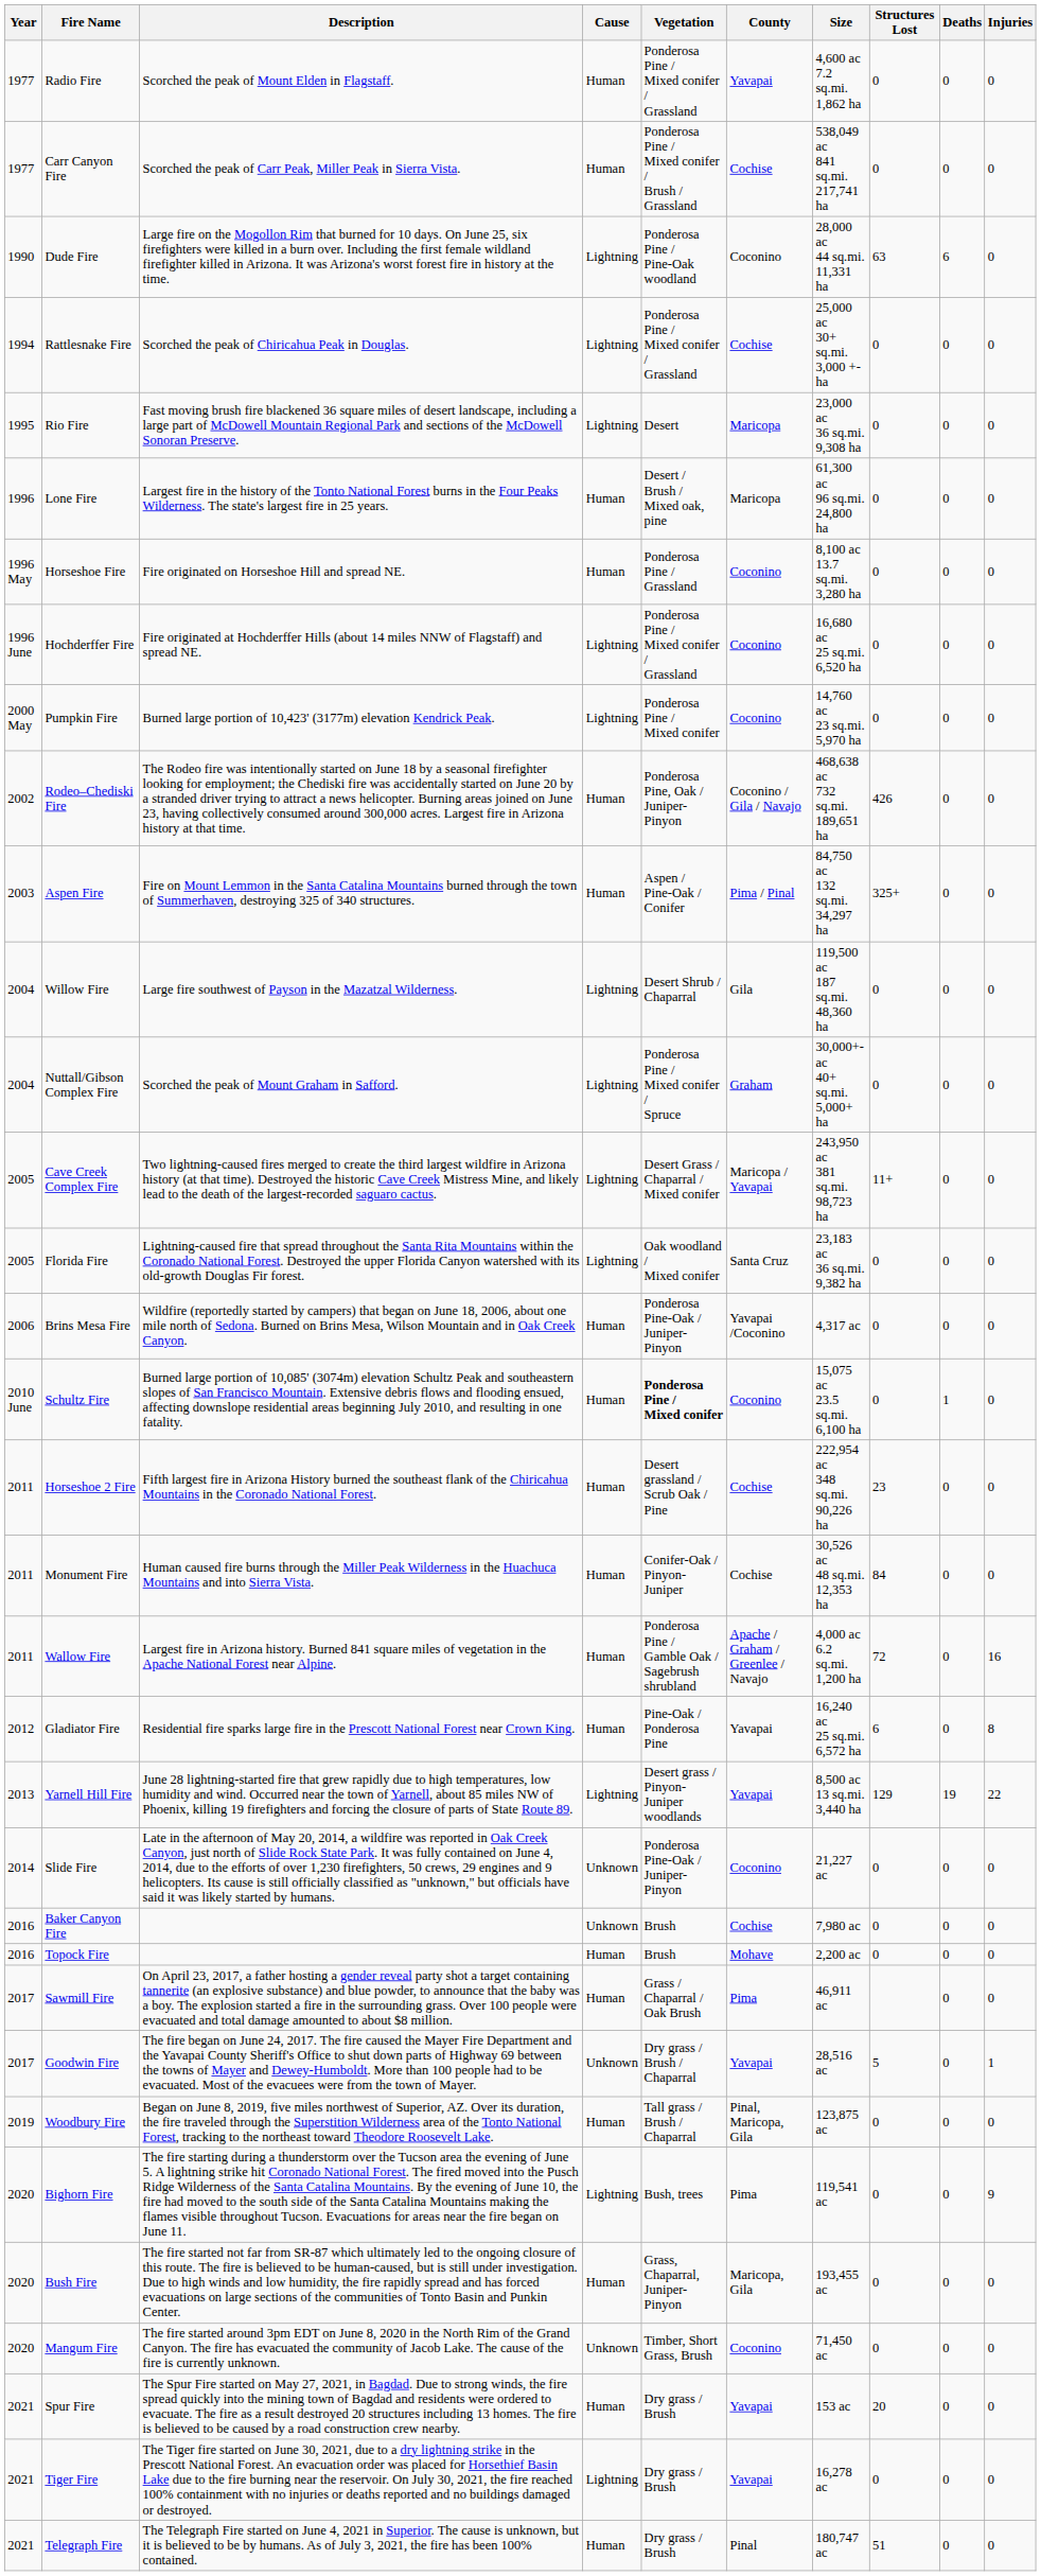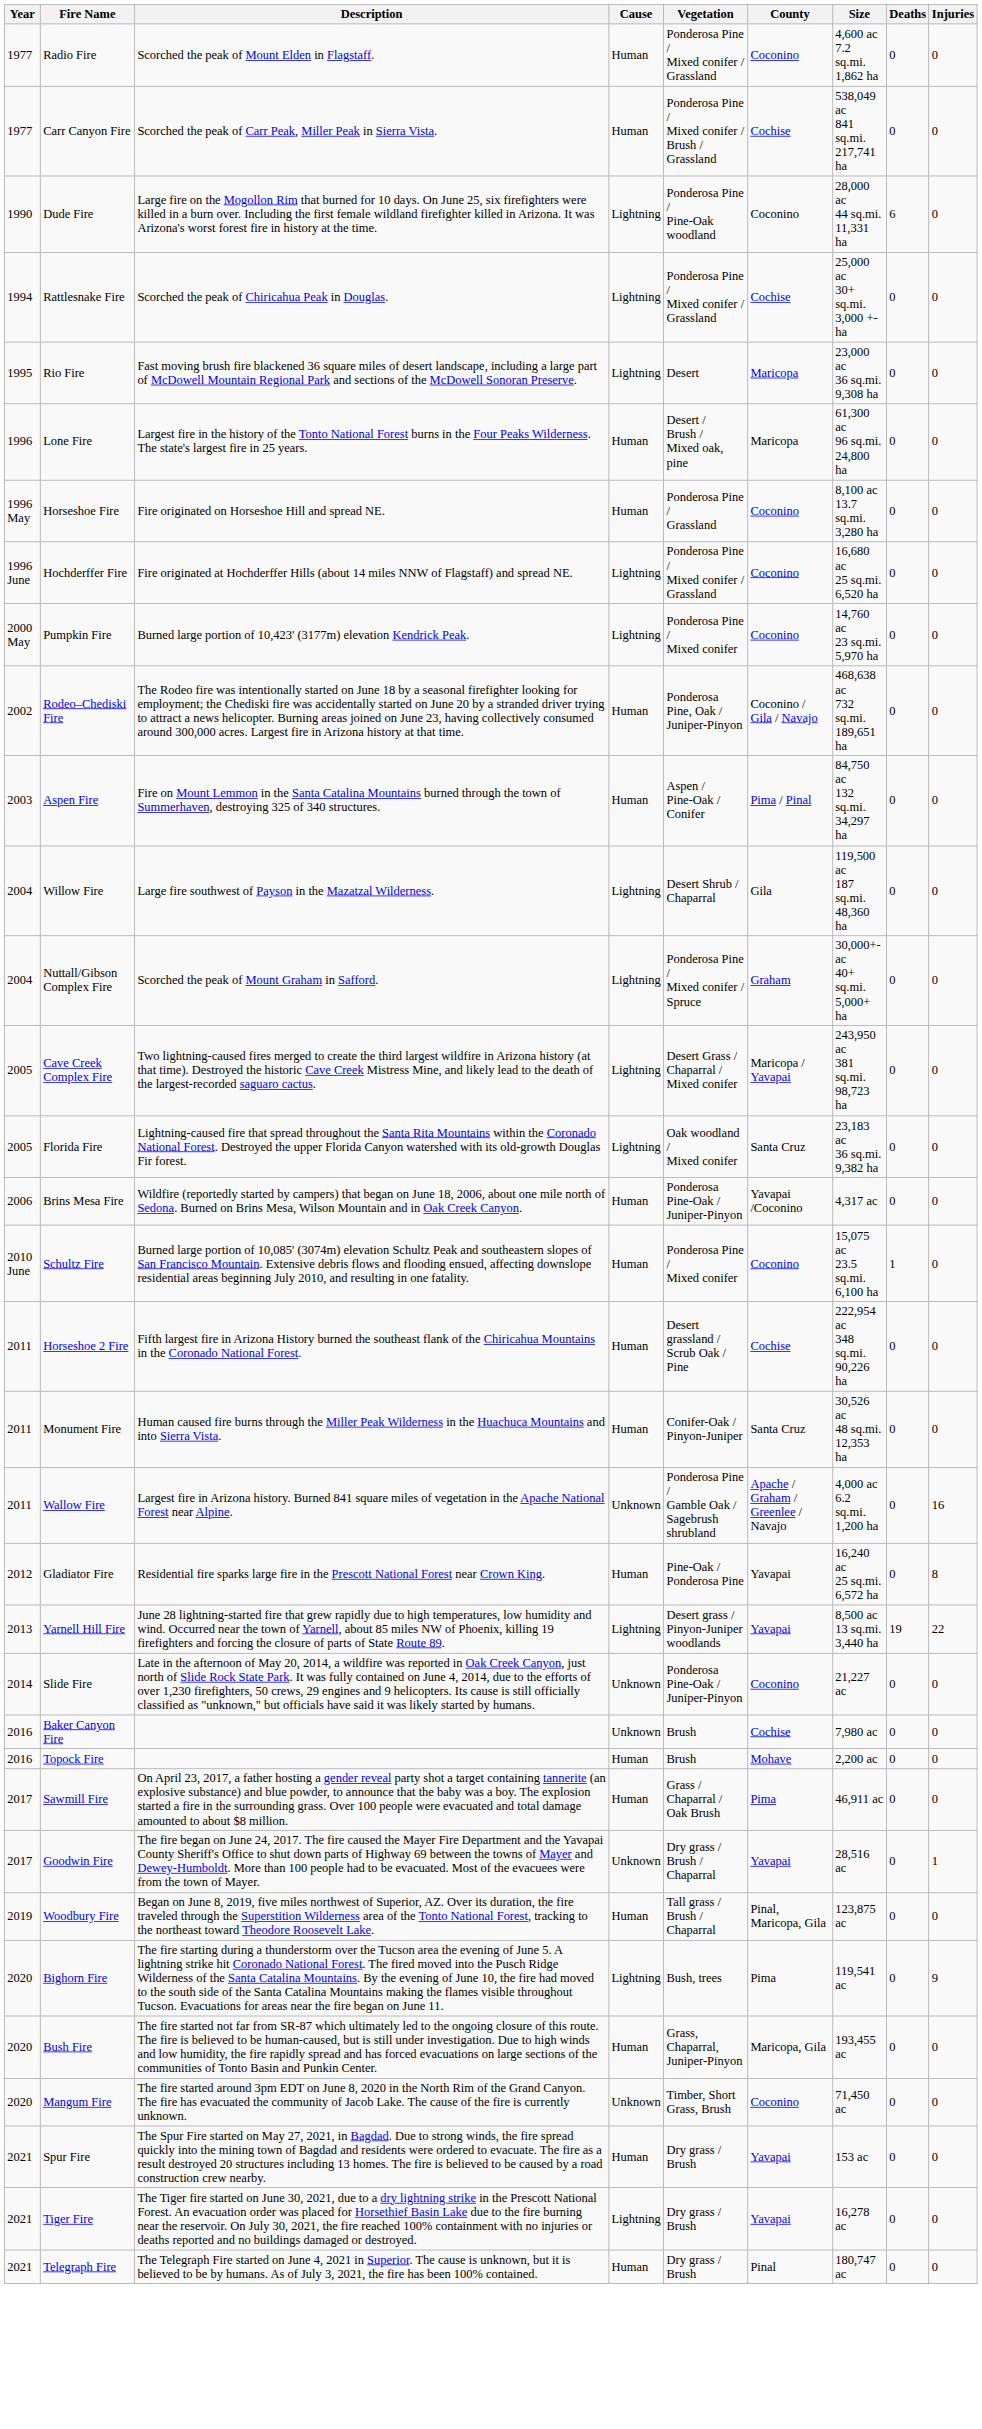 <table class="wikitable sortable">
 <tr>
 <th>Year</th>
 <th>Fire Name</th>
 <th>Description</th>
 <th>Cause</th>
 <th>Vegetation</th>
 <th>County</th>
 <th>Size</th>
-<th>Structures Lost</th>
 <th>Deaths</th>
 <th>Injuries</th>
 </tr>
 <tr id="Radio Fire">
 <td>1977</td>
 <td>Radio Fire</td>
 <td>Scorched the peak of <a href='#'>Mount Elden</a> in <a href='#'>Flagstaff</a>.</td>
 <td>Human</td>
 <td>Ponderosa Pine /<br> Mixed conifer /<br> Grassland</td>
-<td><a href='#'>Yavapai</a></td>
+<td><a href='#'>Coconino</a></td>
 <td>4,600 ac<br>7.2 sq.mi.<br>1,862 ha</td>
-<td>0</td>
 <td>0</td>
 <td>0</td>
 </tr>
 <tr id="Carr Canyon Fire">
 <td>1977</td>
 <td>Carr Canyon Fire</td>
 <td>Scorched the peak of <a href='#'>Carr Peak</a>, <a href='#'>Miller Peak</a> in <a href='#'>Sierra Vista</a>.</td>
 <td>Human</td>
 <td>Ponderosa Pine /<br> Mixed conifer /<br> Brush /<br> Grassland</td>
 <td><a href='#'>Cochise</a></td>
 <td>538,049 ac<br>841 sq.mi.<br>217,741 ha</td>
 <td>0</td>
 <td>0</td>
-<td>0</td>
 </tr>
 <tr id="Dude Fire">
 <td>1990</td>
 <td>Dude Fire</td>
 <td>Large fire on the <a href='#'>Mogollon Rim</a> that burned for 10 days. On June 25, six firefighters were killed in a burn over.  Including the first female wildland firefighter killed in Arizona. It was Arizona's worst forest fire in history at the time.</td>
 <td>Lightning</td>
 <td>Ponderosa Pine /<br> Pine-Oak woodland</td>
 <td>Coconino</td>
 <td>28,000 ac<br>44 sq.mi.<br>11,331 ha</td>
-<td>63</td>
 <td>6</td>
 <td>0</td>
 </tr>
 <tr>
 <td>1994</td>
 <td>Rattlesnake Fire</td>
 <td>Scorched the peak of <a href='#'>Chiricahua Peak</a> in <a href='#'>Douglas</a>.</td>
 <td>Lightning</td>
 <td>Ponderosa Pine /<br> Mixed conifer /<br> Grassland</td>
 <td><a href='#'>Cochise</a></td>
 <td>25,000 ac<br>30+ sq.mi.<br>3,000 +- ha</td>
 <td>0</td>
 <td>0</td>
-<td>0</td>
 </tr>
 <tr>
 <td>1995</td>
 <td>Rio Fire</td>
 <td>Fast moving brush fire blackened 36 square miles of desert landscape, including a large part of <a href='#'>McDowell Mountain Regional Park</a> and sections of the <a href='#'>McDowell Sonoran Preserve</a>.</td>
 <td>Lightning</td>
 <td>Desert</td>
 <td><a href='#'>Maricopa</a></td>
 <td>23,000 ac<br>36 sq.mi.<br>9,308 ha</td>
-<td>0</td>
 <td>0</td>
 <td>0</td>
 </tr>
 <tr>
 <td>1996</td>
 <td>Lone Fire</td>
 <td>Largest fire in the history of the <a href='#'>Tonto National Forest</a> burns in the <a href='#'>Four Peaks Wilderness</a>. The state's largest fire in 25 years.</td>
 <td>Human</td>
 <td>Desert /<br> Brush /<br> Mixed oak, pine</td>
 <td>Maricopa</td>
 <td>61,300 ac<br>96 sq.mi.<br>24,800 ha</td>
 <td>0</td>
 <td>0</td>
-<td>0</td>
 </tr>
 <tr>
 <td>1996 May</td>
 <td>Horseshoe Fire</td>
 <td>Fire originated on Horseshoe Hill and spread NE.</td>
 <td>Human</td>
 <td>Ponderosa Pine /<br> Grassland</td>
 <td><a href='#'>Coconino</a></td>
 <td>8,100 ac<br>13.7 sq.mi.<br>3,280 ha</td>
-<td>0</td>
 <td>0</td>
 <td>0</td>
 </tr>
 <tr>
 <td>1996 June</td>
 <td>Hochderffer Fire</td>
 <td>Fire originated at Hochderffer Hills (about 14 miles NNW of Flagstaff) and spread NE.</td>
 <td>Lightning</td>
 <td>Ponderosa Pine /<br> Mixed conifer /<br> Grassland</td>
 <td><a href='#'>Coconino</a></td>
 <td>16,680 ac<br>25 sq.mi.<br>6,520 ha</td>
 <td>0</td>
 <td>0</td>
-<td>0</td>
 </tr>
 <tr>
 <td>2000 May</td>
 <td>Pumpkin Fire</td>
 <td>Burned large portion of 10,423' (3177m) elevation <a href='#'>Kendrick Peak</a>.</td>
 <td>Lightning</td>
 <td>Ponderosa Pine /<br> Mixed conifer</td>
 <td><a href='#'>Coconino</a></td>
 <td>14,760 ac<br>23 sq.mi.<br>5,970 ha</td>
 <td>0</td>
 <td>0</td>
-<td>0</td>
 </tr>
 <tr>
 <td>2002</td>
 <td><a href='#'>Rodeo–Chediski Fire</a></td>
 <td>The Rodeo fire was intentionally started on June 18 by a seasonal firefighter looking for employment; the Chediski fire was accidentally started on June 20 by a stranded driver trying to attract a news helicopter. Burning areas joined on June 23, having collectively consumed around 300,000 acres. Largest fire in Arizona history at that time.</td>
 <td>Human</td>
 <td>Ponderosa Pine, Oak /<br> Juniper-Pinyon</td>
 <td>Coconino / <a href='#'>Gila</a> / <a href='#'>Navajo</a></td>
 <td>468,638 ac<br>732 sq.mi.<br>189,651 ha</td>
-<td>426</td>
 <td>0</td>
 <td>0</td>
 </tr>
 <tr>
 <td>2003</td>
 <td><a href='#'>Aspen Fire</a></td>
 <td>Fire on <a href='#'>Mount Lemmon</a> in the <a href='#'>Santa Catalina Mountains</a> burned through the town of <a href='#'>Summerhaven</a>, destroying 325 of 340 structures.</td>
 <td>Human</td>
 <td>Aspen /<br> Pine-Oak /<br> Conifer</td>
 <td><a href='#'>Pima</a> / <a href='#'>Pinal</a></td>
 <td>84,750 ac<br>132 sq.mi.<br>34,297 ha</td>
-<td>325+</td>
 <td>0</td>
 <td>0</td>
 </tr>
 <tr>
 <td>2004</td>
 <td>Willow Fire</td>
 <td>Large fire southwest of <a href='#'>Payson</a> in the <a href='#'>Mazatzal Wilderness</a>.</td>
 <td>Lightning</td>
 <td>Desert Shrub /<br> Chaparral</td>
 <td>Gila</td>
 <td>119,500 ac<br>187 sq.mi.<br>48,360 ha</td>
 <td>0</td>
 <td>0</td>
-<td>0</td>
 </tr>
 <tr>
 <td>2004</td>
 <td>Nuttall/Gibson Complex Fire</td>
 <td>Scorched the peak of <a href='#'>Mount Graham</a> in <a href='#'>Safford</a>.</td>
 <td>Lightning</td>
 <td>Ponderosa Pine /<br> Mixed conifer /<br> Spruce</td>
 <td><a href='#'>Graham</a></td>
 <td>30,000+- ac<br>40+ sq.mi.<br>5,000+ ha</td>
 <td>0</td>
 <td>0</td>
-<td>0</td>
 </tr>
 <tr>
 <td>2005</td>
 <td><a href='#'>Cave Creek Complex Fire</a></td>
 <td>Two lightning-caused fires merged to create the third largest wildfire in Arizona history (at that time). Destroyed the historic <a href='#'>Cave Creek</a> Mistress Mine, and likely lead to the death of the largest-recorded <a href='#'>saguaro cactus</a>.</td>
 <td>Lightning</td>
 <td>Desert Grass /<br> Chaparral /<br> Mixed conifer</td>
 <td>Maricopa / <a href='#'>Yavapai</a></td>
 <td>243,950 ac<br>381 sq.mi.<br>98,723 ha</td>
-<td>11+</td>
 <td>0</td>
 <td>0</td>
 </tr>
 <tr>
 <td>2005</td>
 <td>Florida Fire</td>
 <td>Lightning-caused fire that spread throughout the <a href='#'>Santa Rita Mountains</a> within the <a href='#'>Coronado National Forest</a>. Destroyed the upper Florida Canyon watershed with its old-growth Douglas Fir forest.</td>
 <td>Lightning</td>
 <td>Oak woodland /<br> Mixed conifer</td>
 <td>Santa Cruz</td>
 <td>23,183 ac<br>36 sq.mi.<br>9,382 ha</td>
 <td>0</td>
 <td>0</td>
-<td>0</td>
 </tr>
 <tr>
 <td>2006</td>
 <td>Brins Mesa Fire</td>
 <td>Wildfire (reportedly started by campers) that began on June 18, 2006, about one mile north of <a href='#'>Sedona</a>. Burned on Brins Mesa, Wilson Mountain and in <a href='#'>Oak Creek Canyon</a>.</td>
 <td>Human</td>
 <td>Ponderosa Pine-Oak /<br> Juniper-Pinyon</td>
 <td>Yavapai /Coconino</td>
 <td>4,317 ac</td>
 <td>0</td>
 <td>0</td>
-<td>0</td>
 </tr>
 <tr>
 <td>2010 June</td>
 <td><a href='#'>Schultz Fire</a></td>
 <td>Burned large portion of 10,085' (3074m) elevation Schultz Peak and southeastern slopes of <a href='#'>San Francisco Mountain</a>. Extensive debris flows and flooding ensued, affecting downslope residential areas beginning July 2010, and resulting in one fatality.</td>
 <td>Human</td>
-<td><strong>Ponderosa Pine /<br> Mixed conifer</strong></td>
+<td>Ponderosa Pine /<br> Mixed conifer</td>
 <td><a href='#'>Coconino</a></td>
 <td>15,075 ac<br>23.5 sq.mi.<br>6,100 ha</td>
-<td>0</td>
 <td>1</td>
 <td>0</td>
 </tr>
 <tr>
 <td>2011</td>
 <td><a href='#'>Horseshoe 2 Fire</a></td>
 <td>Fifth largest fire in Arizona History burned the southeast flank of the <a href='#'>Chiricahua Mountains</a> in the <a href='#'>Coronado National Forest</a>.</td>
 <td>Human</td>
 <td>Desert grassland /<br> Scrub Oak /<br> Pine</td>
 <td><a href='#'>Cochise</a></td>
 <td>222,954 ac<br>348 sq.mi.<br>90,226 ha</td>
-<td>23</td>
 <td>0</td>
 <td>0</td>
 </tr>
 <tr>
 <td>2011</td>
 <td>Monument Fire</td>
 <td>Human caused fire burns through the <a href='#'>Miller Peak Wilderness</a> in the <a href='#'>Huachuca Mountains</a> and into <a href='#'>Sierra Vista</a>.</td>
 <td>Human</td>
 <td>Conifer-Oak /<br> Pinyon-Juniper</td>
-<td>Cochise</td>
+<td>Santa Cruz</td>
 <td>30,526 ac<br>48 sq.mi.<br>12,353 ha</td>
-<td>84</td>
 <td>0</td>
 <td>0</td>
 </tr>
 <tr>
 <td>2011</td>
 <td><a href='#'>Wallow Fire</a></td>
 <td>Largest fire in Arizona history. Burned 841 square miles of vegetation in the <a href='#'>Apache National Forest</a> near <a href='#'>Alpine</a>.</td>
-<td>Human</td>
+<td>Unknown</td>
 <td>Ponderosa Pine /<br> Gamble Oak /<br> Sagebrush shrubland</td>
 <td><a href='#'>Apache</a> / <a href='#'>Graham</a> / <a href='#'>Greenlee</a> / Navajo</td>
 <td>4,000 ac<br>6.2 sq.mi.<br>1,200 ha</td>
-<td>72</td>
 <td>0</td>
 <td>16</td>
 </tr>
 <tr>
 <td>2012</td>
 <td>Gladiator Fire</td>
 <td>Residential fire sparks large fire in the <a href='#'>Prescott National Forest</a> near <a href='#'>Crown King</a>.</td>
 <td>Human</td>
 <td>Pine-Oak /<br> Ponderosa Pine</td>
 <td>Yavapai</td>
 <td>16,240 ac<br>25 sq.mi.<br>6,572 ha</td>
-<td>6</td>
 <td>0</td>
 <td>8</td>
 </tr>
 <tr>
 <td>2013</td>
 <td><a href='#'>Yarnell Hill Fire</a></td>
 <td>June 28 lightning-started fire that grew rapidly due to high temperatures, low humidity and wind. Occurred near the town of <a href='#'>Yarnell</a>, about 85 miles NW of Phoenix, killing 19 firefighters and forcing the closure of parts of State <a href='#'>Route 89</a>.</td>
 <td>Lightning</td>
 <td>Desert grass /<br> Pinyon-Juniper woodlands</td>
 <td><a href='#'>Yavapai</a></td>
 <td>8,500 ac<br>13 sq.mi.<br>3,440 ha</td>
-<td>129</td>
 <td>19</td>
 <td>22</td>
 </tr>
 <tr>
 <td>2014</td>
 <td>Slide Fire</td>
 <td>Late in the afternoon of May 20, 2014, a wildfire was reported in <a href='#'>Oak Creek Canyon</a>, just north of <a href='#'>Slide Rock State Park</a>. It was fully contained on June 4, 2014, due to the efforts of over 1,230 firefighters, 50 crews, 29 engines and 9 helicopters. Its cause is still officially classified as "unknown," but officials have said it was likely started by humans.</td>
 <td>Unknown</td>
 <td>Ponderosa Pine-Oak /<br> Juniper-Pinyon</td>
 <td><a href='#'>Coconino</a></td>
 <td>21,227 ac</td>
 <td>0</td>
 <td>0</td>
-<td>0</td>
 </tr>
 <tr>
 <td>2016</td>
 <td><a href='#'>Baker Canyon Fire</a></td>
 <td></td>
 <td>Unknown</td>
 <td>Brush</td>
 <td><a href='#'>Cochise</a></td>
 <td>7,980 ac</td>
-<td>0</td>
 <td>0</td>
 <td>0</td>
 </tr>
 <tr>
 <td>2016</td>
 <td><a href='#'>Topock Fire</a></td>
 <td></td>
 <td>Human</td>
 <td>Brush</td>
 <td><a href='#'>Mohave</a></td>
 <td>2,200 ac</td>
 <td>0</td>
 <td>0</td>
-<td>0</td>
 </tr>
 <tr>
 <td>2017</td>
 <td><a href='#'>Sawmill Fire</a></td>
 <td>On April 23, 2017, a father hosting a <a href='#'>gender reveal</a> party shot a target containing <a href='#'>tannerite</a> (an explosive substance) and blue powder, to announce that the baby was a boy. The explosion started a fire in the surrounding grass. Over 100 people were evacuated and total damage amounted to about $8 million.</td>
 <td>Human</td>
 <td>Grass /<br> Chaparral /<br> Oak Brush</td>
 <td><a href='#'>Pima</a></td>
 <td>46,911 ac</td>
-<td></td>
 <td>0</td>
 <td>0</td>
 </tr>
 <tr>
 <td>2017</td>
 <td><a href='#'>Goodwin Fire</a></td>
 <td>The fire began on June 24, 2017. The fire caused the Mayer Fire Department and the Yavapai County Sheriff's Office to shut down parts of Highway 69 between the towns of <a href='#'>Mayer</a> and <a href='#'>Dewey-Humboldt</a>. More than 100 people had to be evacuated. Most of the evacuees were from the town of Mayer.</td>
 <td>Unknown</td>
 <td>Dry grass /<br> Brush /<br> Chaparral</td>
 <td><a href='#'>Yavapai</a></td>
 <td>28,516 ac</td>
-<td>5</td>
 <td>0</td>
 <td>1</td>
 </tr>
 <tr>
 <td>2019</td>
 <td><a href='#'>Woodbury Fire</a></td>
 <td>Began on June 8, 2019, five miles northwest of Superior, AZ. Over its duration, the fire traveled through the <a href='#'>Superstition Wilderness</a> area of the <a href='#'>Tonto National Forest</a>, tracking to the northeast toward <a href='#'>Theodore Roosevelt Lake</a>.</td>
 <td>Human</td>
 <td>Tall grass /<br> Brush /<br> Chaparral</td>
 <td>Pinal, Maricopa, Gila</td>
 <td>123,875 ac</td>
 <td>0</td>
 <td>0</td>
-<td>0</td>
 </tr>
 <tr>
 <td>2020</td>
 <td><a href='#'>Bighorn Fire</a></td>
 <td>The fire starting during a thunderstorm over the Tucson area the evening of June 5. A lightning strike hit <a href='#'>Coronado National Forest</a>. The fired moved into the Pusch Ridge Wilderness of the <a href='#'>Santa Catalina Mountains</a>. By the evening of June 10, the fire had moved to the south side of the Santa Catalina Mountains making the flames visible throughout Tucson. Evacuations for areas near the fire began on June 11.</td>
 <td>Lightning</td>
 <td>Bush, trees</td>
 <td>Pima</td>
 <td>119,541 ac</td>
-<td>0</td>
 <td>0</td>
 <td>9</td>
 </tr>
 <tr>
 <td>2020</td>
 <td><a href='#'>Bush Fire</a></td>
 <td>The fire started not far from SR-87 which ultimately led to the ongoing closure of this route. The fire is believed to be human-caused, but is still under investigation. Due to high winds and low humidity, the fire rapidly spread and has forced evacuations on large sections of the communities of Tonto Basin and Punkin Center.</td>
 <td>Human</td>
 <td>Grass, Chaparral, Juniper-Pinyon</td>
 <td>Maricopa, Gila</td>
 <td>193,455 ac</td>
 <td>0</td>
 <td>0</td>
-<td>0</td>
 </tr>
 <tr>
 <td>2020</td>
 <td><a href='#'>Mangum Fire</a></td>
 <td>The fire started around 3pm EDT on June 8, 2020 in the North Rim of the Grand Canyon. The fire has evacuated the community of Jacob Lake. The cause of the fire is currently unknown.</td>
 <td>Unknown</td>
 <td>Timber, Short Grass, Brush</td>
 <td><a href='#'>Coconino</a></td>
 <td>71,450 ac</td>
 <td>0</td>
 <td>0</td>
-<td>0</td>
 </tr>
 <tr>
 <td>2021</td>
 <td>Spur Fire</td>
 <td>The Spur Fire started on May 27, 2021, in <a href='#'>Bagdad</a>. Due to strong winds, the fire spread quickly into the mining town of Bagdad and residents were ordered to evacuate. The fire as a result destroyed 20 structures including 13 homes. The fire is believed to be caused by a road construction crew nearby.</td>
 <td>Human</td>
 <td>Dry grass /<br> Brush</td>
 <td><a href='#'>Yavapai</a></td>
 <td>153 ac</td>
-<td>20</td>
 <td>0</td>
 <td>0</td>
 </tr>
 <tr>
 <td>2021</td>
 <td><a href='#'>Tiger Fire</a></td>
 <td>The Tiger fire started on June 30, 2021, due to a <a href='#'>dry lightning strike</a> in the Prescott National Forest. An evacuation order was placed for <a href='#'>Horsethief Basin Lake</a> due to the fire burning near the reservoir. On July 30, 2021, the fire reached 100% containment with no injuries or deaths reported and no buildings damaged or destroyed.</td>
 <td>Lightning</td>
 <td>Dry grass / Brush</td>
 <td><a href='#'>Yavapai</a></td>
 <td>16,278 ac</td>
 <td>0</td>
 <td>0</td>
-<td>0</td>
 </tr>
 <tr>
 <td>2021</td>
 <td><a href='#'>Telegraph Fire</a></td>
 <td>The Telegraph Fire started on June 4, 2021 in <a href='#'>Superior</a>. The cause is unknown, but it is believed to be by humans. As of July 3, 2021, the fire has been 100% contained.</td>
 <td>Human</td>
 <td>Dry grass / Brush</td>
 <td>Pinal</td>
 <td>180,747 ac</td>
-<td>51</td>
 <td>0</td>
 <td>0</td>
 </tr>
 </table>
